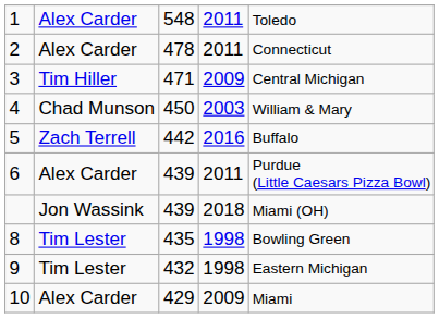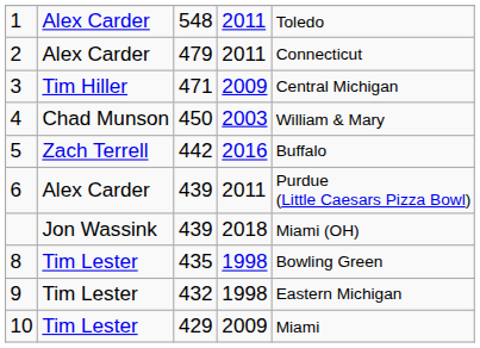 <table class="wikitable">
 <tr>
 </tr>
 <tr>
 <td>1</td>
 <td><a href='#'>Alex Carder</a></td>
 <td>548</td>
 <td><a href='#'>2011</a></td>
 <td style="font-size:80%;">Toledo</td>
 </tr>
 <tr>
 <td>2</td>
 <td>Alex Carder</td>
-<td>478</td>
+<td>479</td>
 <td>2011</td>
 <td style="font-size:80%;">Connecticut</td>
 </tr>
 <tr>
 <td>3</td>
 <td><a href='#'>Tim Hiller</a></td>
 <td>471</td>
 <td><a href='#'>2009</a></td>
 <td style="font-size:80%;">Central Michigan</td>
 </tr>
 <tr>
 <td>4</td>
 <td>Chad Munson</td>
 <td>450</td>
 <td><a href='#'>2003</a></td>
 <td style="font-size:80%;">William & Mary</td>
 </tr>
 <tr>
 <td>5</td>
 <td><a href='#'>Zach Terrell</a></td>
 <td>442</td>
 <td><a href='#'>2016</a></td>
 <td style="font-size:80%;">Buffalo</td>
 </tr>
 <tr>
 <td>6</td>
 <td>Alex Carder</td>
 <td>439</td>
 <td>2011</td>
 <td style="font-size:80%;">Purdue<br>(<a href='#'>Little Caesars Pizza Bowl</a>)</td>
 </tr>
 <tr>
 <td></td>
 <td>Jon Wassink</td>
 <td>439</td>
 <td>2018</td>
 <td style="font-size:80%;">Miami (OH)</td>
 </tr>
 <tr>
 <td>8</td>
 <td><a href='#'>Tim Lester</a></td>
 <td>435</td>
 <td><a href='#'>1998</a></td>
 <td style="font-size:80%;">Bowling Green</td>
 </tr>
 <tr>
 <td>9</td>
 <td>Tim Lester</td>
 <td>432</td>
 <td>1998</td>
 <td style="font-size:80%;">Eastern Michigan</td>
 </tr>
 <tr>
 <td>10</td>
-<td>Alex Carder</td>
+<td><a href='#'>Tim Lester</a></td>
 <td>429</td>
 <td>2009</td>
 <td style="font-size:80%;">Miami</td>
 </tr>
 </table>
